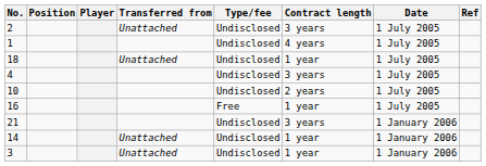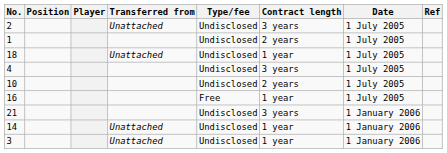 <table class="wikitable plainrowheaders sortable" style="text-align:center; text-align:left">
 <tr>
 <th scope="col">No.</th>
 <th scope="col">Position</th>
 <th scope="col">Player</th>
 <th scope="col">Transferred from</th>
 <th scope="col">Type/fee</th>
 <th scope="col">Contract length</th>
 <th scope="col">Date</th>
 <th scope="col" class="unsortable">Ref</th>
 </tr>
 <tr>
 <td>2</td>
 <td></td>
 <th scope="row"></th>
 <td><em>Unattached</em></td>
 <td>Undisclosed</td>
 <td>3 years</td>
 <td>1 July 2005</td>
 <td></td>
 </tr>
 <tr>
 <td>1</td>
 <td></td>
 <th scope="row"></th>
 <td></td>
 <td>Undisclosed</td>
-<td>4 years</td>
+<td>2 years</td>
 <td>1 July 2005</td>
 <td></td>
 </tr>
 <tr>
 <td>18</td>
 <td></td>
 <th scope="row"></th>
 <td><em>Unattached</em></td>
 <td>Undisclosed</td>
 <td>1 year</td>
 <td>1 July 2005</td>
 <td></td>
 </tr>
 <tr>
 <td>4</td>
 <td></td>
 <th scope="row"></th>
 <td></td>
 <td>Undisclosed</td>
 <td>3 years</td>
 <td>1 July 2005</td>
 <td></td>
 </tr>
 <tr>
 <td>10</td>
 <td></td>
 <th scope="row"></th>
 <td></td>
 <td>Undisclosed</td>
 <td>2 years</td>
 <td>1 July 2005</td>
 <td></td>
 </tr>
 <tr>
 <td>16</td>
 <td></td>
 <th scope="row"></th>
 <td></td>
 <td>Free</td>
 <td>1 year</td>
 <td>1 July 2005</td>
 <td></td>
 </tr>
 <tr>
 <td>21</td>
 <td></td>
 <th scope="row"></th>
 <td></td>
 <td>Undisclosed</td>
 <td>3 years</td>
 <td>1 January 2006</td>
 <td></td>
 </tr>
 <tr>
 <td>14</td>
 <td></td>
 <th scope="row"></th>
 <td><em>Unattached</em></td>
 <td>Undisclosed</td>
 <td>1 year</td>
 <td>1 January 2006</td>
 <td></td>
 </tr>
 <tr>
 <td>3</td>
 <td></td>
 <th scope="row"></th>
 <td><em>Unattached</em></td>
 <td>Undisclosed</td>
 <td>1 year</td>
 <td>1 January 2006</td>
 <td></td>
 </tr>
 </table>
